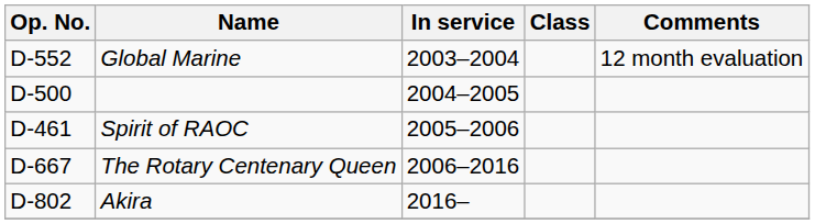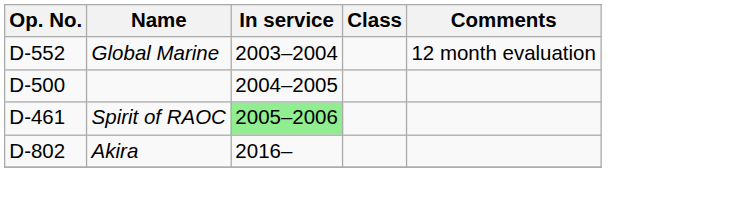 <table class="wikitable">
 <tr>
 <th>Op. No.</th>
 <th>Name</th>
 <th>In service </th>
 <th>Class</th>
 <th>Comments</th>
 </tr>
 <tr>
 <td>D-552</td>
 <td><em>Global Marine</em></td>
 <td>2003–2004</td>
 <td></td>
 <td>12 month evaluation</td>
 </tr>
 <tr>
 <td>D-500</td>
 <td></td>
 <td>2004–2005</td>
 <td></td>
 <td></td>
 </tr>
 <tr>
 <td>D-461</td>
 <td><em>Spirit of RAOC</em></td>
-<td>2005–2006</td>
-<td></td>
-<td></td>
-</tr>
-<tr>
-<td>D-667</td>
-<td><em>The Rotary Centenary Queen</em></td>
-<td>2006–2016</td>
+<td style="background: lightgreen;">2005–2006</td>
 <td></td>
 <td></td>
 </tr>
 <tr>
 <td>D-802</td>
 <td><em>Akira</em></td>
 <td>2016–</td>
 <td></td>
 <td></td>
 </tr>
 <tr>
 </tr>
 </table>
